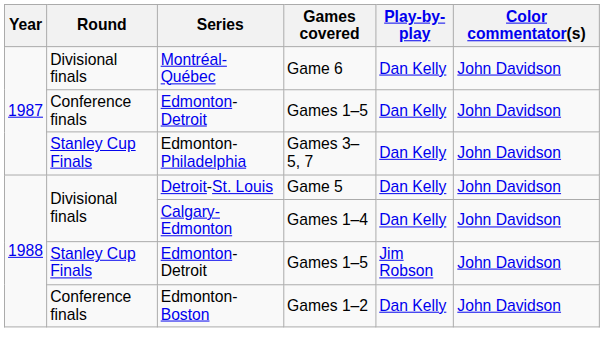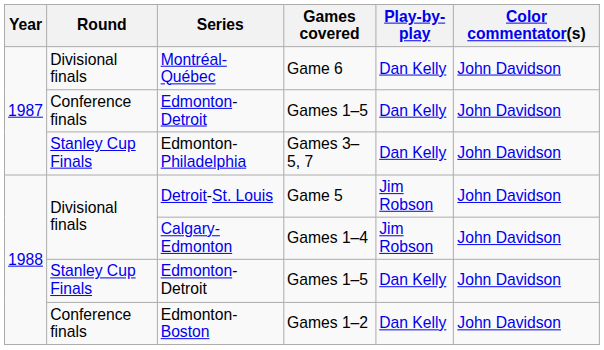 <table class="wikitable">
 <tr>
 <th>Year</th>
 <th>Round</th>
 <th>Series</th>
 <th>Games covered</th>
 <th><a href='#'>Play-by-play</a></th>
 <th><a href='#'>Color commentator</a>(s)</th>
 </tr>
 <tr>
 <td rowspan=3><a href='#'>1987</a></td>
 <td>Divisional finals</td>
 <td><a href='#'>Montréal-Québec</a></td>
 <td>Game 6</td>
 <td><a href='#'>Dan Kelly</a></td>
 <td><a href='#'>John Davidson</a></td>
 </tr>
 <tr>
 <td>Conference finals</td>
 <td><a href='#'>Edmonton</a>-<a href='#'>Detroit</a></td>
 <td>Games 1–5</td>
 <td><a href='#'>Dan Kelly</a></td>
 <td><a href='#'>John Davidson</a></td>
 </tr>
 <tr>
 <td><a href='#'>Stanley Cup Finals</a></td>
 <td>Edmonton-<a href='#'>Philadelphia</a></td>
 <td>Games 3–5, 7</td>
 <td><a href='#'>Dan Kelly</a></td>
 <td><a href='#'>John Davidson</a></td>
 </tr>
 <tr>
 <td rowspan=4><a href='#'>1988</a></td>
 <td rowspan=2>Divisional finals</td>
 <td><a href='#'>Detroit</a>-<a href='#'>St. Louis</a></td>
 <td>Game 5</td>
-<td><a href='#'>Dan Kelly</a></td>
+<td><a href='#'>Jim Robson</a></td>
 <td><a href='#'>John Davidson</a></td>
 </tr>
 <tr>
 <td><a href='#'>Calgary-Edmonton</a></td>
 <td>Games 1–4</td>
-<td><a href='#'>Dan Kelly</a></td>
+<td><a href='#'>Jim Robson</a></td>
 <td><a href='#'>John Davidson</a></td>
 </tr>
 <tr>
 <td><a href='#'>Stanley Cup Finals</a></td>
 <td><a href='#'>Edmonton</a>-Detroit</td>
 <td>Games 1–5</td>
-<td><a href='#'>Jim Robson</a></td>
+<td><a href='#'>Dan Kelly</a></td>
 <td><a href='#'>John Davidson</a></td>
 </tr>
 <tr>
 <td>Conference finals</td>
 <td>Edmonton-<a href='#'>Boston</a></td>
 <td>Games 1–2</td>
 <td><a href='#'>Dan Kelly</a></td>
 <td><a href='#'>John Davidson</a></td>
 </tr>
 </table>
